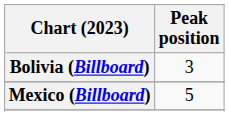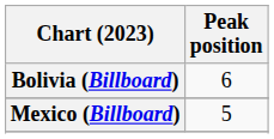 <table class="wikitable sortable plainrowheaders" style="text-align:center">
 <tr>
 <th scope="col">Chart (2023)</th>
 <th scope="col">Peak<br>position</th>
 </tr>
 <tr>
 <th scope="row">Bolivia (<em><a href='#'>Billboard</a></em>)</th>
-<td>3</td>
+<td>6</td>
 </tr>
 <tr>
 </tr>
 <tr>
 <th scope="row">Mexico (<em><a href='#'>Billboard</a></em>)</th>
 <td>5</td>
 </tr>
 <tr>
 </tr>
 <tr>
 </tr>
 <tr>
 </tr>
 <tr>
 </tr>
 </table>
